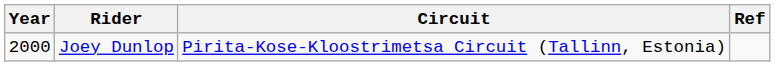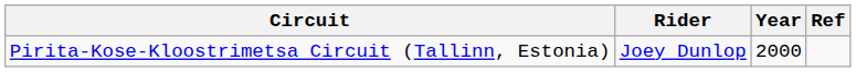 <table class="wikitable">
 <tr>
+<th>Circuit</th>
+<th>Rider</th>
 <th>Year</th>
-<th>Rider</th>
-<th>Circuit</th>
 <th>Ref</th>
 </tr>
 <tr>
+<td><a href='#'>Pirita-Kose-Kloostrimetsa Circuit</a> (<a href='#'>Tallinn</a>, Estonia)</td>
+<td> <a href='#'>Joey Dunlop</a></td>
 <td>2000</td>
-<td> <a href='#'>Joey Dunlop</a></td>
-<td><a href='#'>Pirita-Kose-Kloostrimetsa Circuit</a> (<a href='#'>Tallinn</a>, Estonia)</td>
 <td></td>
 </tr>
 </table>
